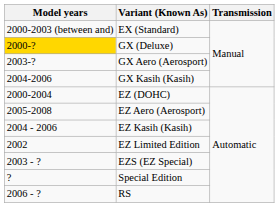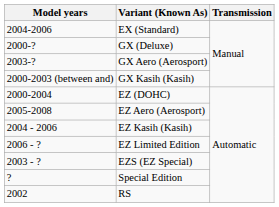 <table class="wikitable">
 <tr>
 <th>Model years</th>
 <th>Variant (Known As)</th>
 <th>Transmission</th>
 </tr>
 <tr>
-<td>2000-2003 (between  and)</td>
+<td>2004-2006</td>
 <td>EX (Standard)</td>
 <td rowspan="4">Manual</td>
 </tr>
 <tr>
-<td style="background: gold;">2000-?</td>
+<td>2000-?</td>
 <td>GX (Deluxe)</td>
 </tr>
 <tr>
 <td>2003-?</td>
 <td>GX Aero (Aerosport)</td>
 </tr>
 <tr>
-<td>2004-2006</td>
+<td>2000-2003 (between  and)</td>
 <td>GX Kasih (Kasih)</td>
 </tr>
 <tr>
 <td>2000-2004</td>
 <td>EZ (DOHC)</td>
 <td rowspan="7">Automatic</td>
 </tr>
 <tr>
 <td>2005-2008</td>
 <td>EZ Aero (Aerosport)</td>
 </tr>
 <tr>
 <td>2004 - 2006</td>
 <td>EZ Kasih (Kasih)</td>
 </tr>
 <tr>
-<td>2002</td>
+<td>2006 - ?</td>
 <td>EZ Limited Edition</td>
 </tr>
 <tr>
 <td>2003 - ?</td>
 <td>EZS (EZ Special)</td>
 </tr>
 <tr>
 <td>?</td>
 <td>Special Edition</td>
 </tr>
 <tr>
-<td>2006 - ?</td>
+<td>2002</td>
 <td>RS</td>
 </tr>
 </table>
